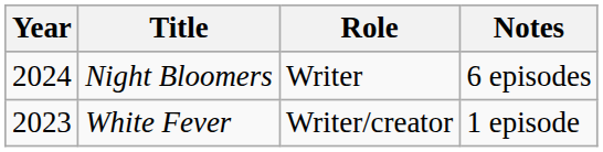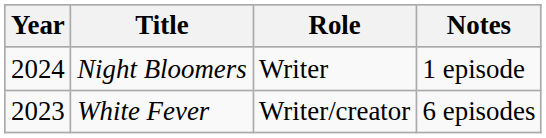 <table class="wikitable">
 <tr>
 <th>Year</th>
 <th>Title</th>
 <th>Role</th>
 <th>Notes</th>
 </tr>
 <tr>
 <td>2024</td>
 <td><em>Night Bloomers</em></td>
 <td>Writer</td>
-<td>6 episodes</td>
+<td>1 episode</td>
 </tr>
 <tr>
 <td>2023</td>
 <td><em>White Fever</em></td>
 <td>Writer/creator</td>
-<td>1 episode</td>
+<td>6 episodes</td>
 </tr>
 </table>
